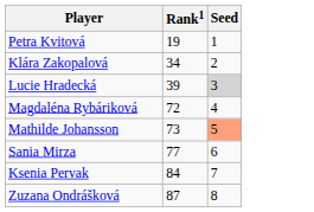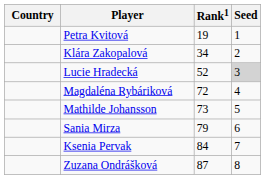 <table class="sortable wikitable">
 <tr>
+<th width="70">Country</th>
 <th width="175">Player</th>
 <th>Rank<sup>1</sup></th>
 <th>Seed</th>
 </tr>
 <tr>
+<td></td>
 <td><a href='#'>Petra Kvitová</a></td>
 <td>19</td>
 <td>1</td>
 </tr>
 <tr>
+<td></td>
 <td><a href='#'>Klára Zakopalová</a></td>
 <td>34</td>
 <td>2</td>
 </tr>
 <tr>
+<td></td>
 <td><a href='#'>Lucie Hradecká</a></td>
-<td>39</td>
+<td>52</td>
 <td style="background: lightgrey;">3</td>
 </tr>
 <tr>
+<td></td>
 <td><a href='#'>Magdaléna Rybáriková</a></td>
 <td>72</td>
 <td>4</td>
 </tr>
 <tr>
+<td></td>
 <td><a href='#'>Mathilde Johansson</a></td>
 <td>73</td>
-<td style="background: lightsalmon;">5</td>
+<td>5</td>
 </tr>
 <tr>
+<td></td>
 <td><a href='#'>Sania Mirza</a></td>
-<td>77</td>
+<td>79</td>
 <td>6</td>
 </tr>
 <tr>
+<td></td>
 <td><a href='#'>Ksenia Pervak</a></td>
 <td>84</td>
 <td>7</td>
 </tr>
 <tr>
+<td></td>
 <td><a href='#'>Zuzana Ondrášková</a></td>
 <td>87</td>
 <td>8</td>
 </tr>
 </table>
